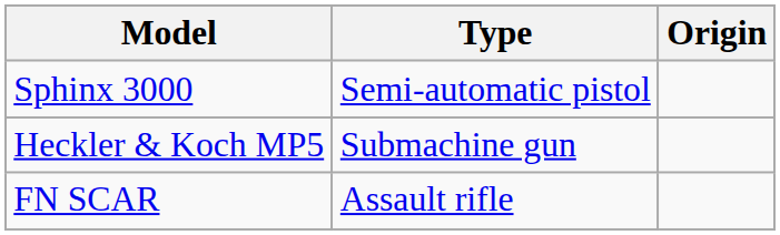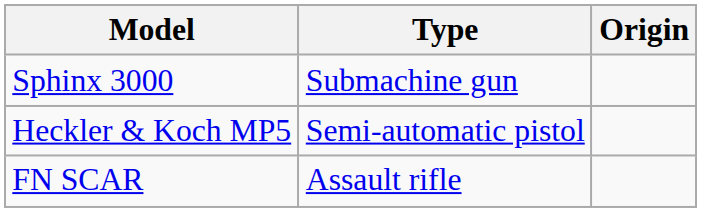 <table class="wikitable">
 <tr>
 <th>Model</th>
 <th>Type</th>
 <th>Origin</th>
 </tr>
 <tr>
 <td><a href='#'>Sphinx 3000</a></td>
-<td><a href='#'>Semi-automatic pistol</a></td>
+<td><a href='#'>Submachine gun</a></td>
 <td></td>
 </tr>
 <tr>
 <td><a href='#'>Heckler & Koch MP5</a></td>
-<td><a href='#'>Submachine gun</a></td>
+<td><a href='#'>Semi-automatic pistol</a></td>
 <td></td>
 </tr>
 <tr>
 <td><a href='#'>FN SCAR</a></td>
 <td><a href='#'>Assault rifle</a></td>
 <td></td>
 </tr>
 </table>
